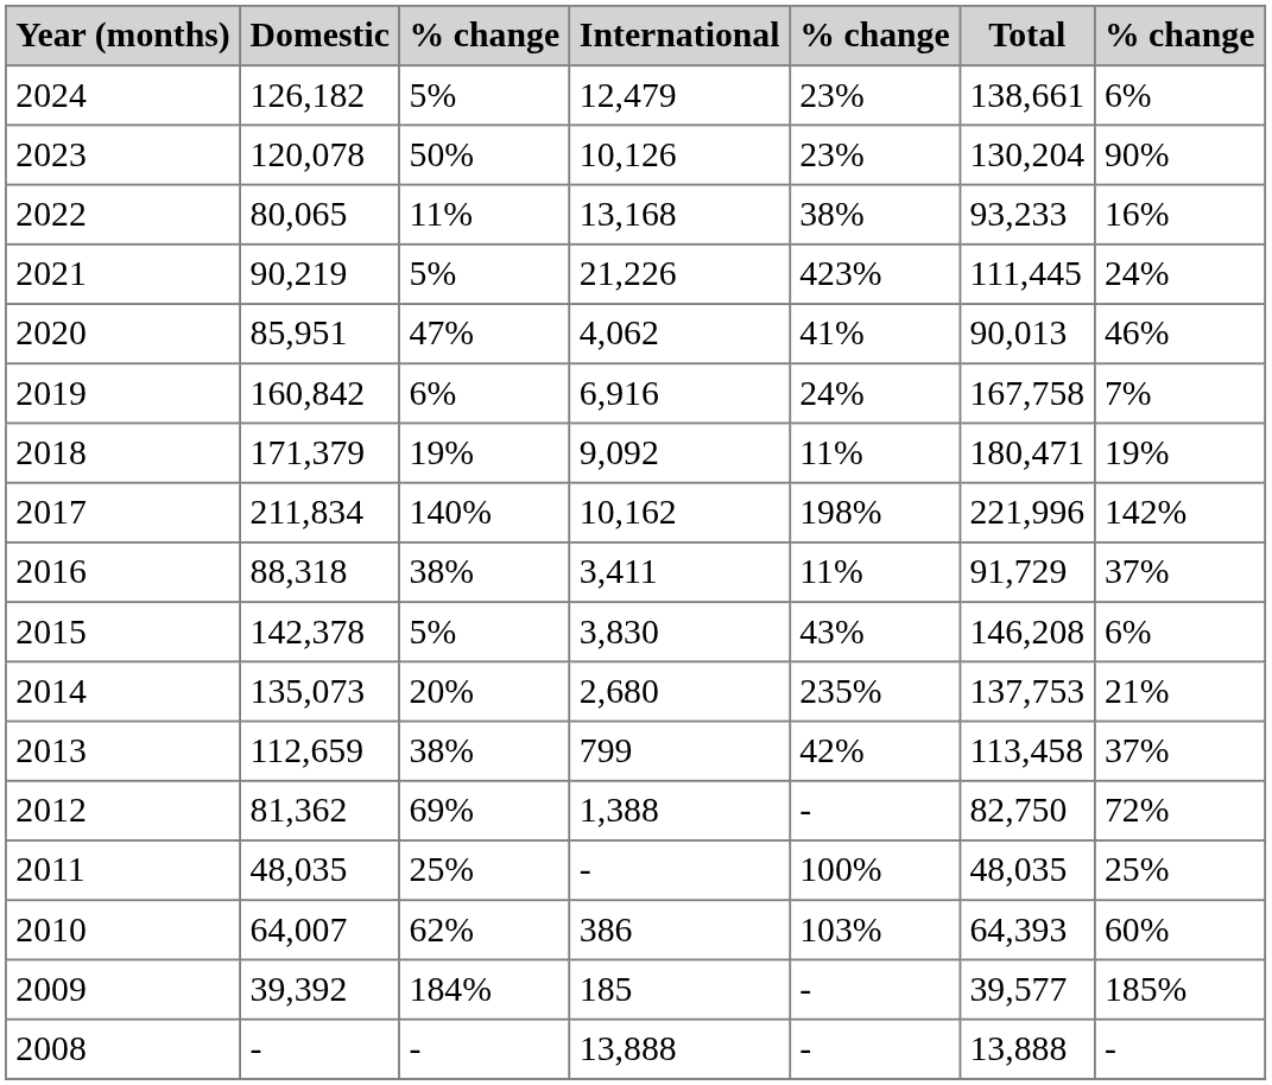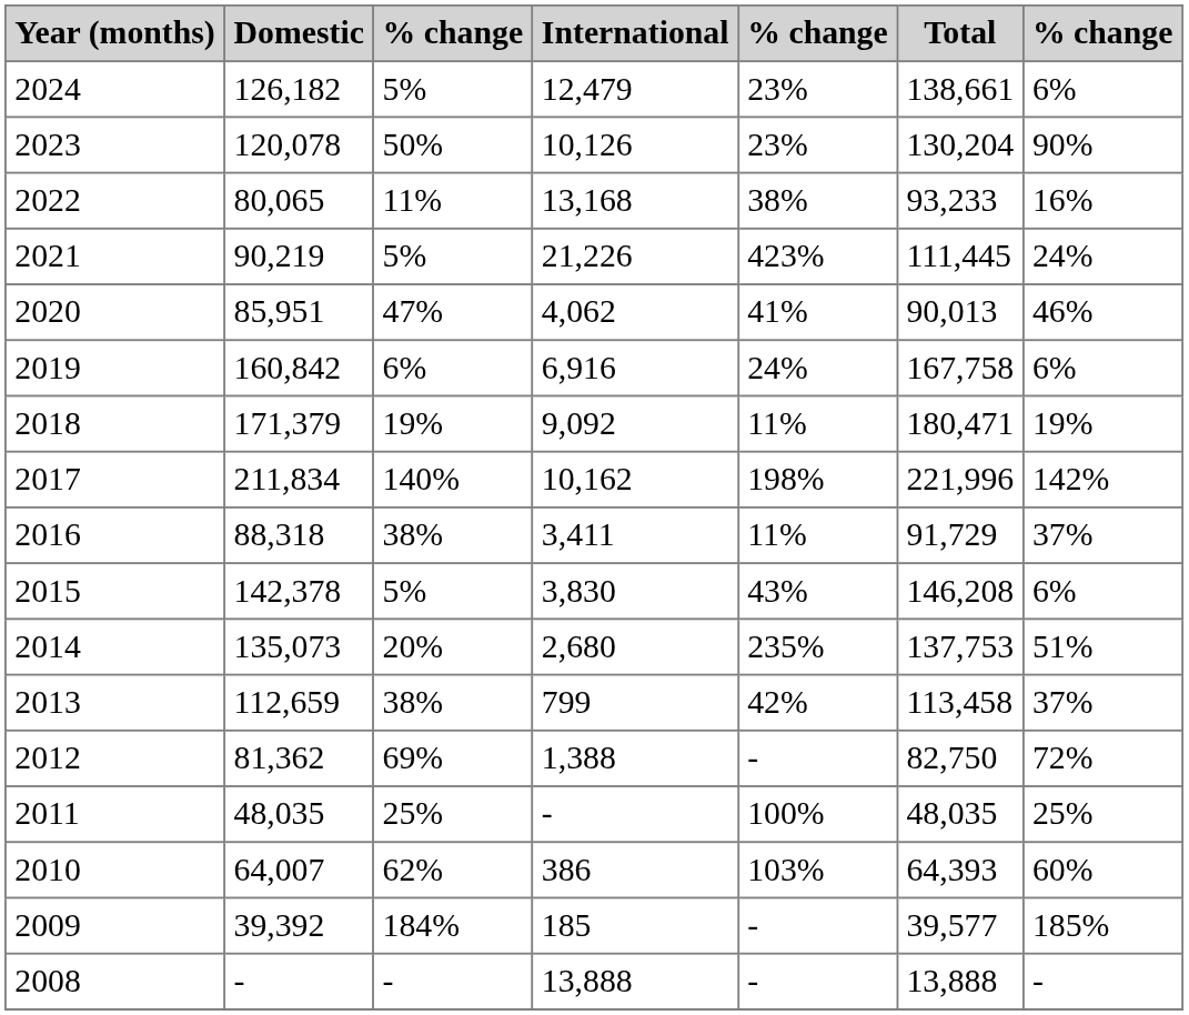 <table class="toccolours" border="1" cellpadding="4" style="border-collapse:collapse">
 <tr bgcolor=lightgrey>
 <th>Year (months)</th>
 <th>Domestic</th>
 <th>% change</th>
 <th>International</th>
 <th>% change</th>
 <th>Total</th>
 <th>% change</th>
 </tr>
 <tr>
 <td>2024</td>
 <td>126,182</td>
 <td> 5%</td>
 <td>12,479</td>
 <td> 23%</td>
 <td>138,661</td>
 <td> 6%</td>
 </tr>
 <tr>
 <td>2023</td>
 <td>120,078</td>
 <td> 50%</td>
 <td>10,126</td>
 <td> 23%</td>
 <td>130,204</td>
 <td> 90%</td>
 </tr>
 <tr>
 <td>2022</td>
 <td>80,065</td>
 <td> 11%</td>
 <td>13,168</td>
 <td> 38%</td>
 <td>93,233</td>
 <td> 16%</td>
 </tr>
 <tr>
 <td>2021</td>
 <td>90,219</td>
 <td> 5%</td>
 <td>21,226</td>
 <td> 423%</td>
 <td>111,445</td>
 <td> 24%</td>
 </tr>
 <tr>
 <td>2020</td>
 <td>85,951</td>
 <td> 47%</td>
 <td>4,062</td>
 <td> 41%</td>
 <td>90,013</td>
 <td> 46%</td>
 </tr>
 <tr>
 <td>2019</td>
 <td>160,842</td>
 <td> 6%</td>
 <td>6,916</td>
 <td> 24%</td>
 <td>167,758</td>
-<td> 7%</td>
+<td> 6%</td>
 </tr>
 <tr>
 <td>2018</td>
 <td>171,379</td>
 <td> 19%</td>
 <td>9,092</td>
 <td> 11%</td>
 <td>180,471</td>
 <td> 19%</td>
 </tr>
 <tr>
 <td>2017</td>
 <td>211,834</td>
 <td> 140%</td>
 <td>10,162</td>
 <td> 198%</td>
 <td>221,996</td>
 <td> 142%</td>
 </tr>
 <tr>
 <td>2016</td>
 <td>88,318</td>
 <td> 38%</td>
 <td>3,411</td>
 <td> 11%</td>
 <td>91,729</td>
 <td> 37%</td>
 </tr>
 <tr>
 <td>2015</td>
 <td>142,378</td>
 <td> 5%</td>
 <td>3,830</td>
 <td> 43%</td>
 <td>146,208</td>
 <td> 6%</td>
 </tr>
 <tr>
 <td>2014</td>
 <td>135,073</td>
 <td> 20%</td>
 <td>2,680</td>
 <td> 235%</td>
 <td>137,753</td>
-<td> 21%</td>
+<td> 51%</td>
 </tr>
 <tr>
 <td>2013</td>
 <td>112,659</td>
 <td> 38%</td>
 <td>799</td>
 <td> 42%</td>
 <td>113,458</td>
 <td> 37%</td>
 </tr>
 <tr>
 <td>2012</td>
 <td>81,362</td>
 <td> 69%</td>
 <td>1,388</td>
 <td>-</td>
 <td>82,750</td>
 <td> 72%</td>
 </tr>
 <tr>
 <td>2011</td>
 <td>48,035</td>
 <td> 25%</td>
 <td>-</td>
 <td> 100%</td>
 <td>48,035</td>
 <td> 25%</td>
 </tr>
 <tr>
 <td>2010</td>
 <td>64,007</td>
 <td> 62%</td>
 <td>386</td>
 <td> 103%</td>
 <td>64,393</td>
 <td> 60%</td>
 </tr>
 <tr>
 <td>2009</td>
 <td>39,392</td>
 <td> 184%</td>
 <td>185</td>
 <td>-</td>
 <td>39,577</td>
 <td> 185%</td>
 </tr>
 <tr>
 <td>2008</td>
 <td>-</td>
 <td>-</td>
 <td>13,888</td>
 <td>-</td>
 <td>13,888</td>
 <td>-</td>
 </tr>
 <tr>
 </tr>
 <tr>
 </tr>
 </table>
